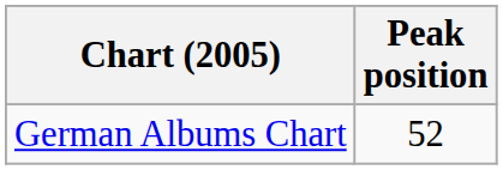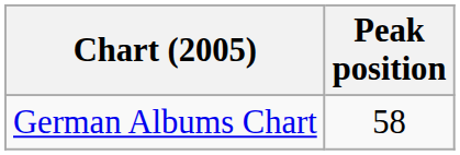 <table class="wikitable sortable">
 <tr>
 <th>Chart (2005)</th>
 <th>Peak<br>position</th>
 </tr>
 <tr>
 <td><a href='#'>German Albums Chart</a></td>
-<td style="text-align:center;">52</td>
+<td style="text-align:center;">58</td>
 </tr>
 </table>
